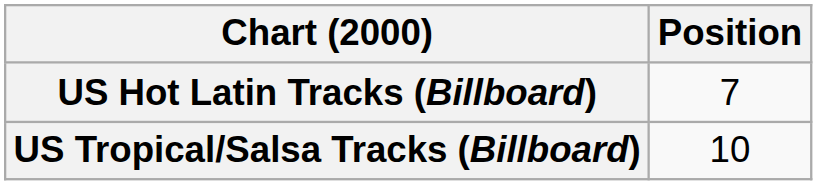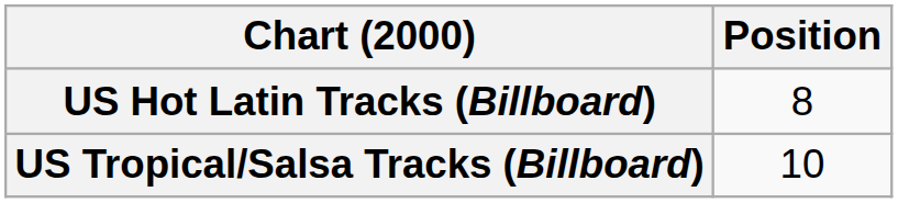 <table class="wikitable sortable plainrowheaders" style="text-align:center">
 <tr>
 <th>Chart (2000)</th>
 <th>Position</th>
 </tr>
 <tr>
 <th scope="row">US Hot Latin Tracks (<em>Billboard</em>)</th>
-<td>7</td>
+<td>8</td>
 </tr>
 <tr>
 <th scope="row">US Tropical/Salsa Tracks (<em>Billboard</em>)</th>
 <td>10</td>
 </tr>
 </table>
